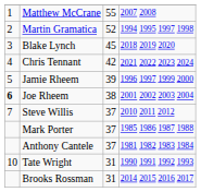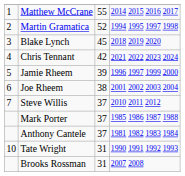 <table class="wikitable">
 <tr>
 </tr>
 <tr>
 <td>1</td>
 <td><a href='#'>Matthew McCrane</a></td>
 <td>55</td>
-<td style="font-size:80%;"><a href='#'>2007</a> <a href='#'>2008</a></td>
+<td style="font-size:80%;"><a href='#'>2014</a> <a href='#'>2015</a> <a href='#'>2016</a> <a href='#'>2017</a></td>
 </tr>
 <tr>
 <td>2</td>
 <td><a href='#'>Martin Gramatica</a></td>
 <td>52</td>
 <td style="font-size:80%;"><a href='#'>1994</a> <a href='#'>1995</a> <a href='#'>1997</a> <a href='#'>1998</a></td>
 </tr>
 <tr>
 <td>3</td>
 <td>Blake Lynch</td>
 <td>45</td>
 <td style="font-size:80%;"><a href='#'>2018</a> <a href='#'>2019</a> <a href='#'>2020</a></td>
 </tr>
 <tr>
 <td>4</td>
 <td>Chris Tennant</td>
 <td>42</td>
 <td style="font-size:80%;"><a href='#'>2021</a> <a href='#'>2022</a> <a href='#'>2023</a> <a href='#'>2024</a></td>
 </tr>
 <tr>
 <td>5</td>
 <td>Jamie Rheem</td>
 <td>39</td>
 <td style="font-size:80%;"><a href='#'>1996</a> <a href='#'>1997</a> <a href='#'>1999</a> <a href='#'>2000</a></td>
 </tr>
 <tr>
-<td><strong>6</strong></td>
+<td>6</td>
 <td>Joe Rheem</td>
 <td>38</td>
 <td style="font-size:80%;"><a href='#'>2001</a> <a href='#'>2002</a> <a href='#'>2003</a> <a href='#'>2004</a></td>
 </tr>
 <tr>
 <td>7</td>
 <td>Steve Willis</td>
 <td>37</td>
 <td style="font-size:80%;"><a href='#'>2010</a> <a href='#'>2011</a> <a href='#'>2012</a></td>
 </tr>
 <tr>
 <td></td>
 <td Mark Porter (American football)>Mark Porter</td>
 <td>37</td>
 <td style="font-size:80%;"><a href='#'>1985</a> <a href='#'>1986</a> <a href='#'>1987</a> <a href='#'>1988</a></td>
 </tr>
 <tr>
 <td></td>
 <td>Anthony Cantele</td>
 <td>37</td>
 <td style="font-size:80%;"><a href='#'>1981</a> <a href='#'>1982</a> <a href='#'>1983</a> <a href='#'>1984</a></td>
 </tr>
 <tr>
 <td>10</td>
 <td>Tate Wright</td>
 <td>31</td>
 <td style="font-size:80%;"><a href='#'>1990</a> <a href='#'>1991</a> <a href='#'>1992</a> <a href='#'>1993</a></td>
 </tr>
 <tr>
 <td></td>
 <td>Brooks Rossman</td>
 <td>31</td>
-<td style="font-size:80%;"><a href='#'>2014</a> <a href='#'>2015</a> <a href='#'>2016</a> <a href='#'>2017</a></td>
+<td style="font-size:80%;"><a href='#'>2007</a> <a href='#'>2008</a></td>
 </tr>
 </table>
